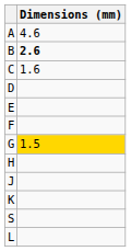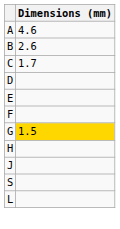 <table class="wikitable">
 <tr>
 <th></th>
 <th>Dimensions (mm)</th>
 </tr>
 <tr>
 <td>A</td>
 <td>4.6</td>
 </tr>
 <tr>
 <td>B</td>
-<td><strong>2.6</strong></td>
+<td>2.6</td>
 </tr>
 <tr>
 <td>C</td>
-<td>1.6</td>
+<td>1.7</td>
 </tr>
 <tr>
 <td>D</td>
 <td></td>
 </tr>
 <tr>
 <td>E</td>
 <td></td>
 </tr>
 <tr>
 <td>F</td>
 <td></td>
 </tr>
 <tr>
 <td>G</td>
 <td style="background: gold;">1.5</td>
 </tr>
 <tr>
 <td>H</td>
 <td></td>
 </tr>
 <tr>
 <td>J</td>
 <td></td>
 </tr>
 <tr>
-<td>K</td>
-<td></td>
-</tr>
-<tr>
 <td>S</td>
 <td></td>
 </tr>
 <tr>
 <td>L</td>
 <td></td>
 </tr>
 </table>
